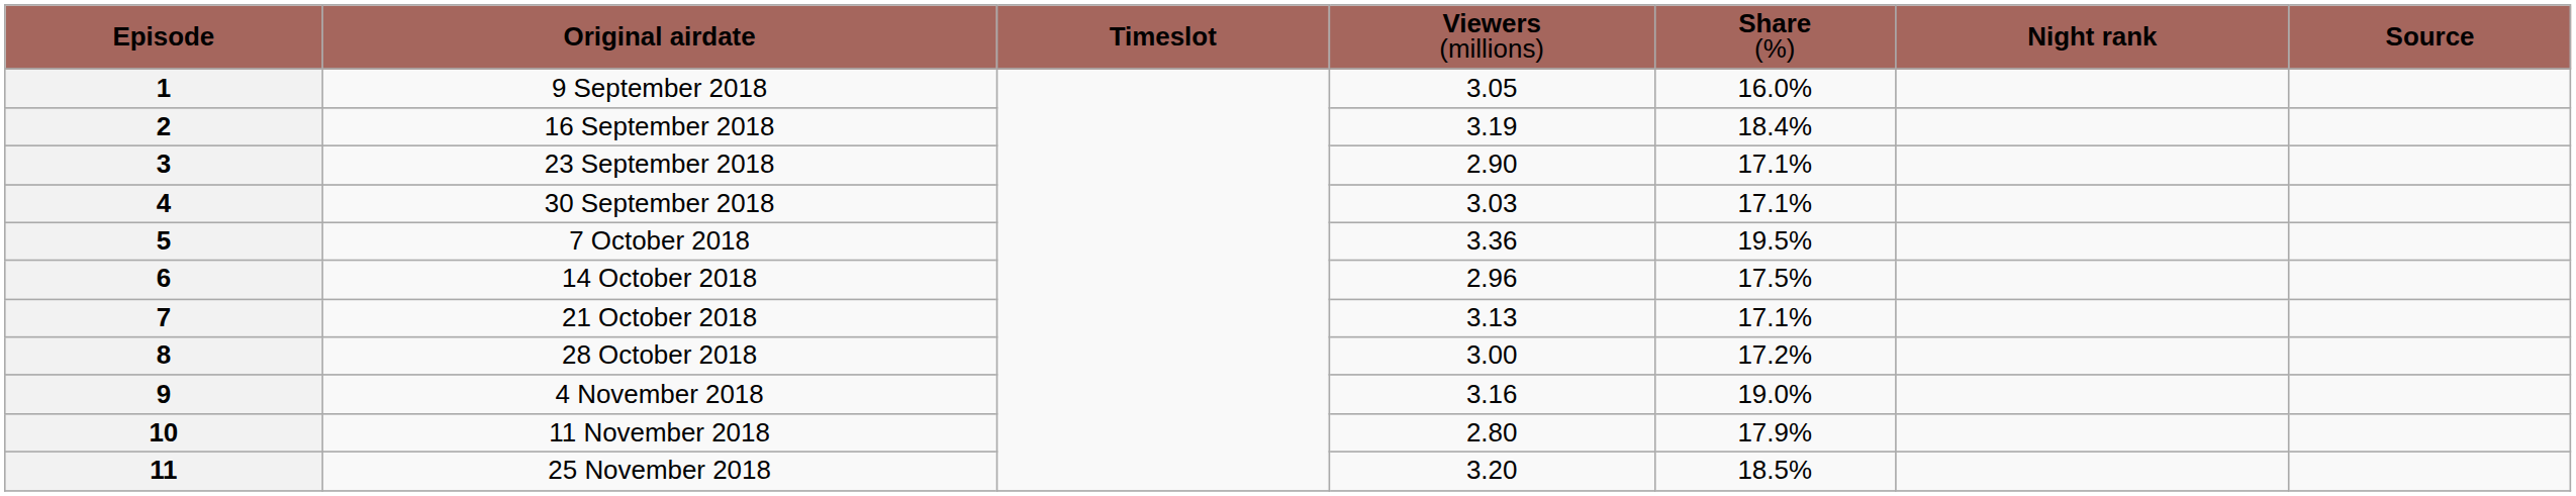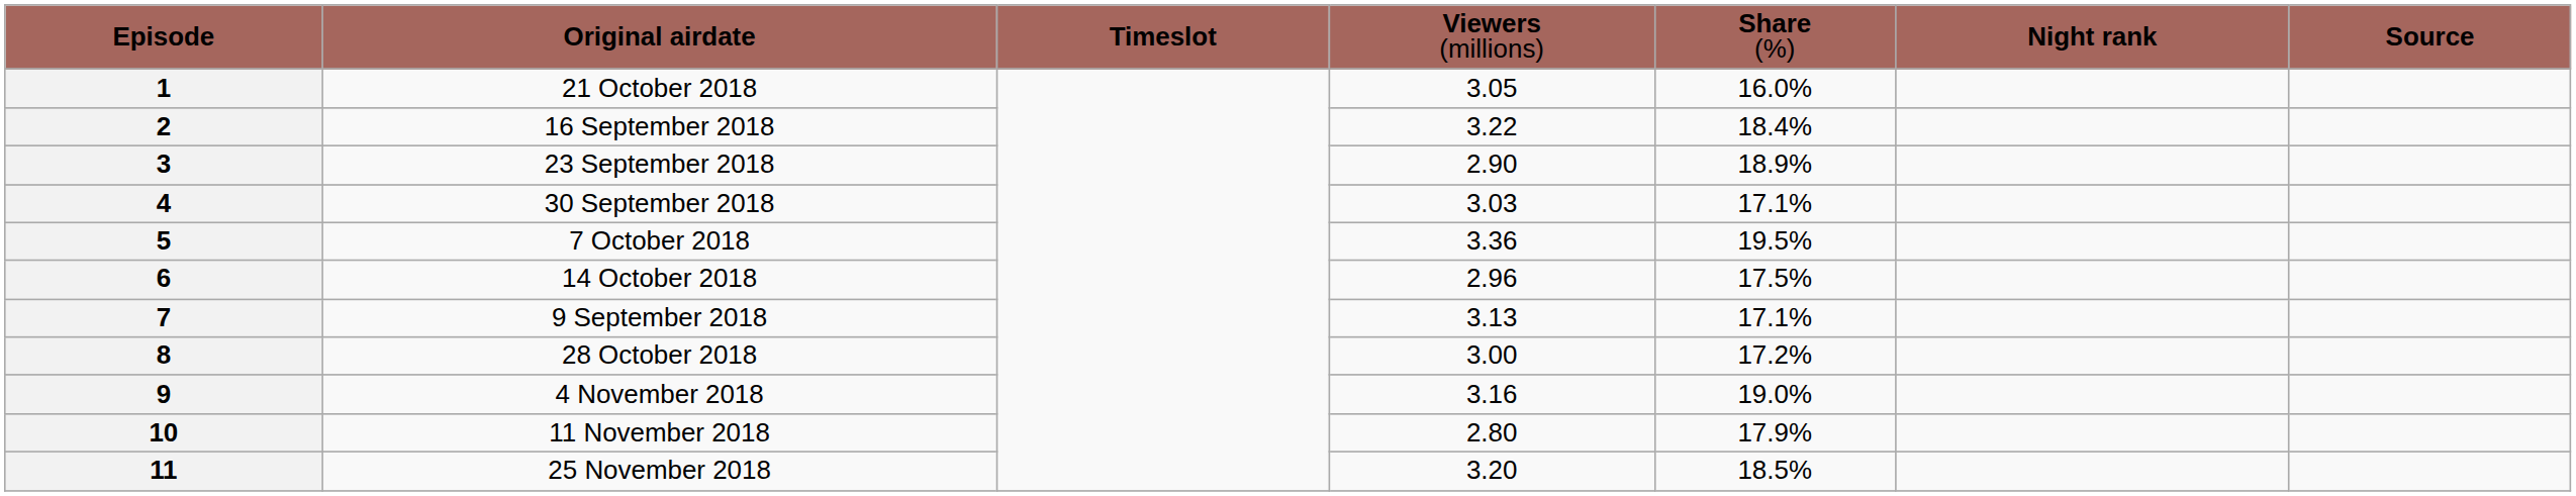 <table class="wikitable plainrowheaders" style="text-align:center; line-height:16px; width:99%">
 <tr style="background:#A5665D"|>
 <td><strong>Episode</strong></td>
 <td><strong>Original airdate</strong></td>
 <td><strong>Timeslot</strong></td>
 <td><strong>Viewers</strong><br>(millions)</td>
 <td><strong>Share</strong><br>(%)</td>
 <td><strong>Night rank</strong></td>
 <td><strong>Source</strong></td>
 </tr>
 <tr>
 <th>1</th>
-<td>9 September 2018</td>
+<td>21 October 2018</td>
 <td rowspan=13></td>
 <td>3.05</td>
 <td>16.0%</td>
 <td></td>
 <td></td>
 </tr>
 <tr>
 <th>2</th>
 <td>16 September 2018</td>
-<td>3.19</td>
+<td>3.22</td>
 <td>18.4%</td>
 <td></td>
 <td></td>
 </tr>
 <tr>
 <th>3</th>
 <td>23 September 2018</td>
 <td>2.90</td>
-<td>17.1%</td>
+<td>18.9%</td>
 <td></td>
 <td></td>
 </tr>
 <tr>
 <th>4</th>
 <td>30 September 2018</td>
 <td>3.03</td>
 <td>17.1%</td>
 <td></td>
 <td></td>
 </tr>
 <tr>
 <th>5</th>
 <td>7 October 2018</td>
 <td>3.36</td>
 <td>19.5%</td>
 <td></td>
 <td></td>
 </tr>
 <tr>
 <th>6</th>
 <td>14 October 2018</td>
 <td>2.96</td>
 <td>17.5%</td>
 <td></td>
 <td></td>
 </tr>
 <tr>
 <th>7</th>
-<td>21 October 2018</td>
+<td>9 September 2018</td>
 <td>3.13</td>
 <td>17.1%</td>
 <td></td>
 <td></td>
 </tr>
 <tr>
 <th>8</th>
 <td>28 October 2018</td>
 <td>3.00</td>
 <td>17.2%</td>
 <td></td>
 <td></td>
 </tr>
 <tr>
 <th>9</th>
 <td>4 November 2018</td>
 <td>3.16</td>
 <td>19.0%</td>
 <td></td>
 <td></td>
 </tr>
 <tr>
 <th>10</th>
 <td>11 November 2018</td>
 <td>2.80</td>
 <td>17.9%</td>
 <td></td>
 <td></td>
 </tr>
 <tr>
 <th>11</th>
 <td>25 November 2018</td>
 <td>3.20</td>
 <td>18.5%</td>
 <td></td>
 <td></td>
 </tr>
 </table>
